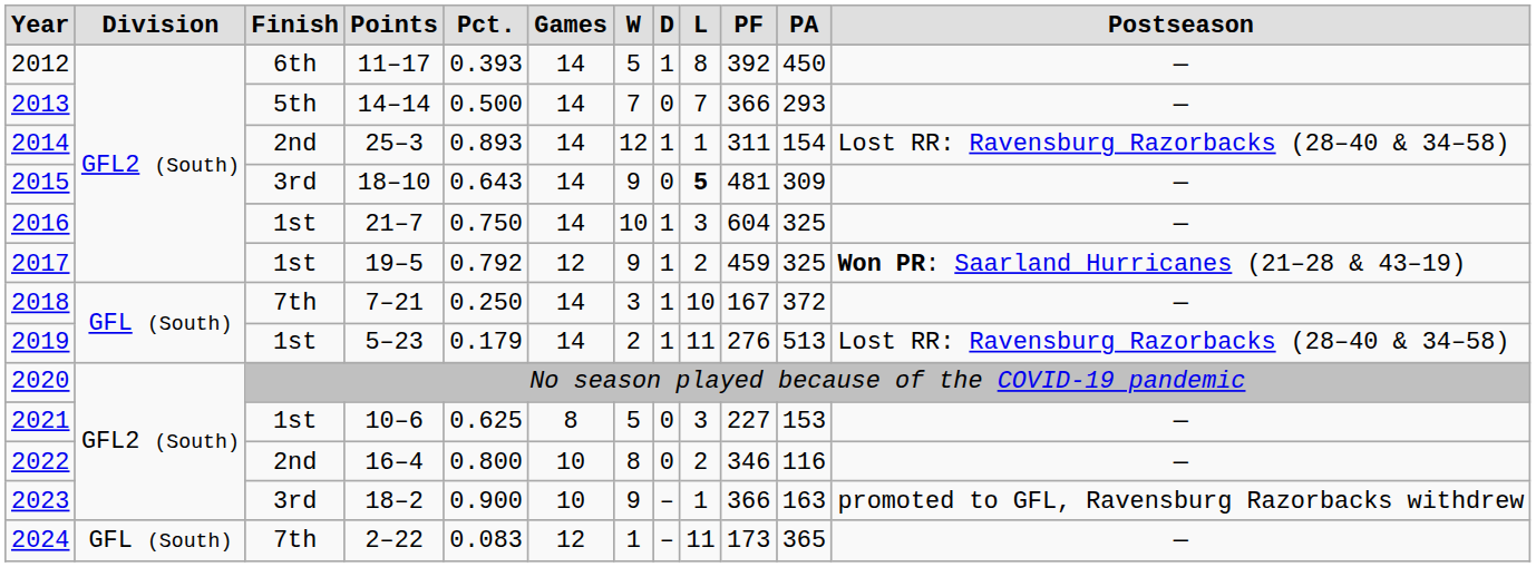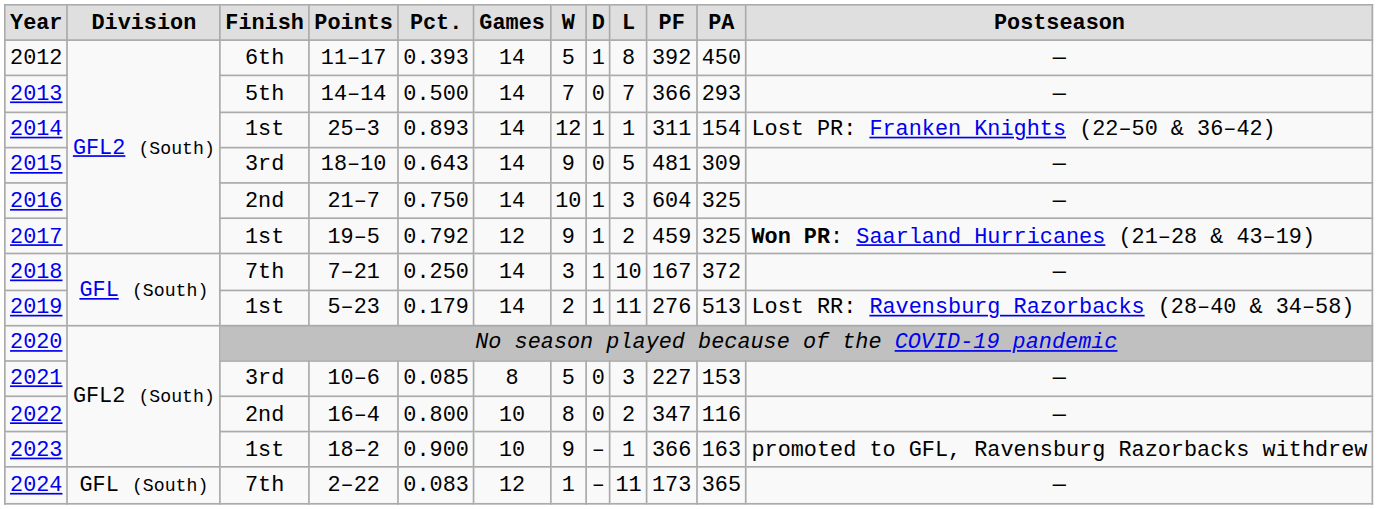 <table class="wikitable" style="text-align:center">
 <tr style="background:#DFDFDF; font-weight:bold">
 <td>Year</td>
 <td>Division</td>
 <td>Finish</td>
 <td>Points</td>
 <td>Pct.</td>
 <td>Games</td>
 <td>W</td>
 <td>D</td>
 <td>L</td>
 <td>PF</td>
 <td>PA</td>
 <td>Postseason</td>
 </tr>
 <tr>
 <td>2012</td>
 <td rowspan="6"><a href='#'>GFL2</a> <small>(South)</small></td>
 <td>6th</td>
 <td>11–17</td>
 <td>0.393</td>
 <td>14</td>
 <td>5</td>
 <td>1</td>
 <td>8</td>
 <td>392</td>
 <td>450</td>
 <td>—</td>
 </tr>
 <tr>
 <td><a href='#'>2013</a></td>
 <td>5th</td>
 <td>14–14</td>
 <td>0.500</td>
 <td>14</td>
 <td>7</td>
 <td>0</td>
 <td>7</td>
 <td>366</td>
 <td>293</td>
 <td>—</td>
 </tr>
 <tr>
 <td><a href='#'>2014</a></td>
-<td>2nd</td>
+<td>1st</td>
 <td>25–3</td>
 <td>0.893</td>
 <td>14</td>
 <td>12</td>
 <td>1</td>
 <td>1</td>
 <td>311</td>
 <td>154</td>
-<td style="text-align:left">Lost RR: <a href='#'>Ravensburg Razorbacks</a> (28–40 & 34–58)</td>
+<td style="text-align:left">Lost PR: <a href='#'>Franken Knights</a> (22–50 & 36–42)</td>
 </tr>
 <tr>
 <td><a href='#'>2015</a></td>
 <td>3rd</td>
 <td>18–10</td>
 <td>0.643</td>
 <td>14</td>
 <td>9</td>
 <td>0</td>
-<td><strong>5</strong></td>
+<td>5</td>
 <td>481</td>
 <td>309</td>
 <td>—</td>
 </tr>
 <tr>
 <td><a href='#'>2016</a></td>
-<td>1st</td>
+<td>2nd</td>
 <td>21–7</td>
 <td>0.750</td>
 <td>14</td>
 <td>10</td>
 <td>1</td>
 <td>3</td>
 <td>604</td>
 <td>325</td>
 <td>—</td>
 </tr>
 <tr>
 <td><a href='#'>2017</a></td>
 <td>1st</td>
 <td>19–5</td>
 <td>0.792</td>
 <td>12</td>
 <td>9</td>
 <td>1</td>
 <td>2</td>
 <td>459</td>
 <td>325</td>
 <td style="text-align:left"><strong>Won PR</strong>: <a href='#'>Saarland Hurricanes</a> (21–28 & 43–19)</td>
 </tr>
 <tr>
 <td><a href='#'>2018</a></td>
 <td rowspan="2"><a href='#'>GFL</a> <small>(South)</small></td>
 <td>7th</td>
 <td>7–21</td>
 <td>0.250</td>
 <td>14</td>
 <td>3</td>
 <td>1</td>
 <td>10</td>
 <td>167</td>
 <td>372</td>
 <td>—</td>
 </tr>
 <tr>
 <td><a href='#'>2019</a></td>
 <td>1st</td>
 <td>5–23</td>
 <td>0.179</td>
 <td>14</td>
 <td>2</td>
 <td>1</td>
 <td>11</td>
 <td>276</td>
 <td>513</td>
 <td style="text-align:left">Lost RR: <a href='#'>Ravensburg Razorbacks</a> (28–40 & 34–58)</td>
 </tr>
 <tr>
 <td><a href='#'>2020</a></td>
 <td rowspan="4">GFL2 <small>(South)</small></td>
 <td colspan="10" style="background:#C0C0C0"><em>No season played because of the <a href='#'>COVID-19 pandemic</a></em></td>
 </tr>
 <tr>
 <td><a href='#'>2021</a></td>
-<td>1st</td>
+<td>3rd</td>
 <td>10–6</td>
-<td>0.625</td>
+<td>0.085</td>
 <td>8</td>
 <td>5</td>
 <td>0</td>
 <td>3</td>
 <td>227</td>
 <td>153</td>
 <td>—</td>
 </tr>
 <tr>
 <td><a href='#'>2022</a></td>
 <td>2nd</td>
 <td>16–4</td>
 <td>0.800</td>
 <td>10</td>
 <td>8</td>
 <td>0</td>
 <td>2</td>
-<td>346</td>
+<td>347</td>
 <td>116</td>
 <td>—</td>
 </tr>
 <tr>
 <td><a href='#'>2023</a></td>
-<td>3rd</td>
+<td>1st</td>
 <td>18–2</td>
 <td>0.900</td>
 <td>10</td>
 <td>9</td>
 <td>–</td>
 <td>1</td>
 <td>366</td>
 <td>163</td>
 <td>promoted to GFL, Ravensburg Razorbacks withdrew</td>
 </tr>
 <tr>
 <td><a href='#'>2024</a></td>
 <td>GFL <small>(South)</small></td>
 <td>7th</td>
 <td>2–22</td>
 <td>0.083</td>
 <td>12</td>
 <td>1</td>
 <td>–</td>
 <td>11</td>
 <td>173</td>
 <td>365</td>
 <td>—</td>
 </tr>
 </table>
